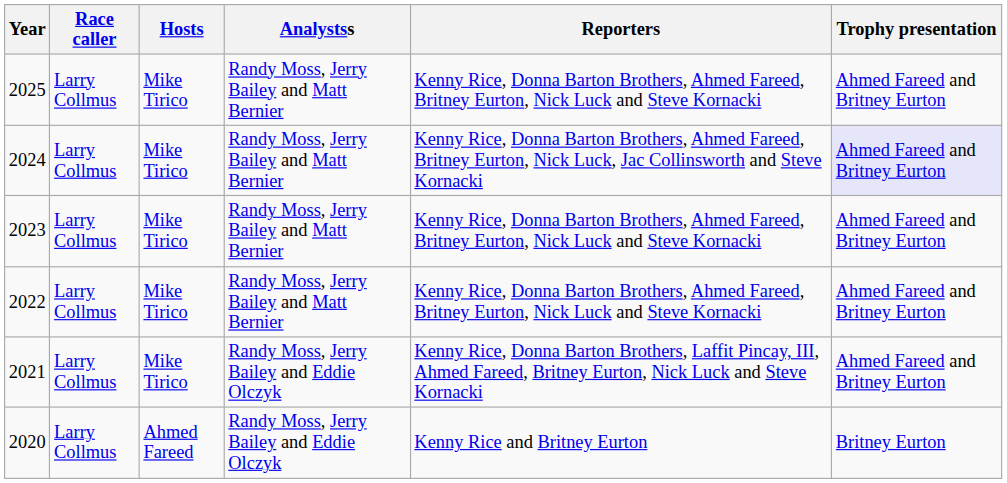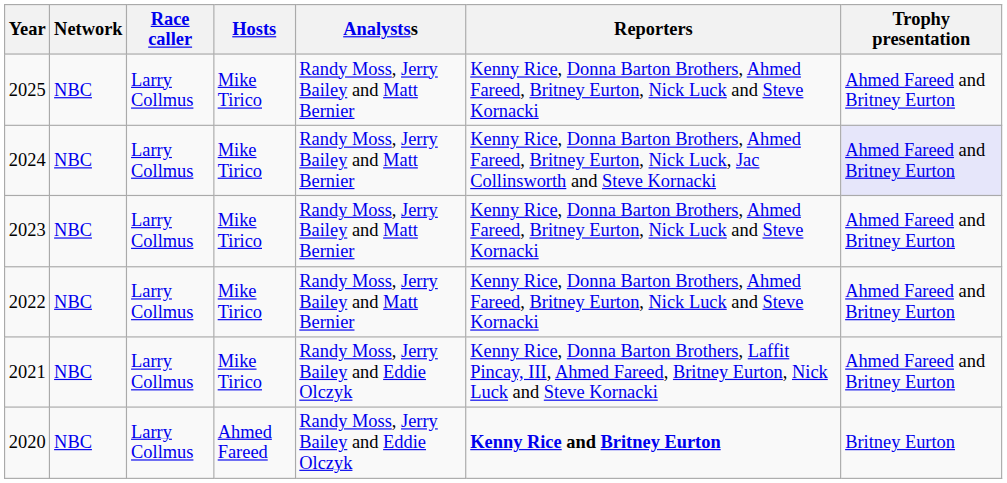 <table class="wikitable">
 <tr>
 <th>Year</th>
+<th>Network</th>
 <th><a href='#'>Race caller</a></th>
 <th><a href='#'>Hosts</a></th>
 <th><a href='#'>Analysts</a>s</th>
 <th>Reporters</th>
 <th>Trophy presentation</th>
 </tr>
 <tr>
 <td>2025</td>
+<td><a href='#'>NBC</a></td>
 <td><a href='#'>Larry Collmus</a></td>
 <td><a href='#'>Mike Tirico</a></td>
 <td><a href='#'>Randy Moss</a>, <a href='#'>Jerry Bailey</a> and <a href='#'>Matt Bernier</a></td>
 <td><a href='#'>Kenny Rice</a>, <a href='#'>Donna Barton Brothers</a>, <a href='#'>Ahmed Fareed</a>, <a href='#'>Britney Eurton</a>, <a href='#'>Nick Luck</a> and <a href='#'>Steve Kornacki</a></td>
 <td><a href='#'>Ahmed Fareed</a> and <a href='#'>Britney Eurton</a></td>
 </tr>
 <tr>
 <td>2024</td>
+<td><a href='#'>NBC</a></td>
 <td><a href='#'>Larry Collmus</a></td>
 <td><a href='#'>Mike Tirico</a></td>
 <td><a href='#'>Randy Moss</a>, <a href='#'>Jerry Bailey</a> and <a href='#'>Matt Bernier</a></td>
 <td><a href='#'>Kenny Rice</a>, <a href='#'>Donna Barton Brothers</a>, <a href='#'>Ahmed Fareed</a>, <a href='#'>Britney Eurton</a>, <a href='#'>Nick Luck</a>, <a href='#'>Jac Collinsworth</a> and <a href='#'>Steve Kornacki</a></td>
 <td style="background: lavender;"><a href='#'>Ahmed Fareed</a> and <a href='#'>Britney Eurton</a></td>
 </tr>
 <tr>
 <td>2023</td>
+<td><a href='#'>NBC</a></td>
 <td><a href='#'>Larry Collmus</a></td>
 <td><a href='#'>Mike Tirico</a></td>
 <td><a href='#'>Randy Moss</a>, <a href='#'>Jerry Bailey</a> and <a href='#'>Matt Bernier</a></td>
 <td><a href='#'>Kenny Rice</a>, <a href='#'>Donna Barton Brothers</a>, <a href='#'>Ahmed Fareed</a>, <a href='#'>Britney Eurton</a>, <a href='#'>Nick Luck</a> and <a href='#'>Steve Kornacki</a></td>
 <td><a href='#'>Ahmed Fareed</a> and <a href='#'>Britney Eurton</a></td>
 </tr>
 <tr>
 <td>2022</td>
+<td><a href='#'>NBC</a></td>
 <td><a href='#'>Larry Collmus</a></td>
 <td><a href='#'>Mike Tirico</a></td>
 <td><a href='#'>Randy Moss</a>, <a href='#'>Jerry Bailey</a> and <a href='#'>Matt Bernier</a></td>
 <td><a href='#'>Kenny Rice</a>, <a href='#'>Donna Barton Brothers</a>, <a href='#'>Ahmed Fareed</a>, <a href='#'>Britney Eurton</a>, <a href='#'>Nick Luck</a> and <a href='#'>Steve Kornacki</a></td>
 <td><a href='#'>Ahmed Fareed</a> and <a href='#'>Britney Eurton</a></td>
 </tr>
 <tr>
 <td>2021</td>
+<td><a href='#'>NBC</a></td>
 <td><a href='#'>Larry Collmus</a></td>
 <td><a href='#'>Mike Tirico</a></td>
 <td><a href='#'>Randy Moss</a>, <a href='#'>Jerry Bailey</a> and <a href='#'>Eddie Olczyk</a></td>
 <td><a href='#'>Kenny Rice</a>, <a href='#'>Donna Barton Brothers</a>, <a href='#'>Laffit Pincay, III</a>, <a href='#'>Ahmed Fareed</a>, <a href='#'>Britney Eurton</a>, <a href='#'>Nick Luck</a> and <a href='#'>Steve Kornacki</a></td>
 <td><a href='#'>Ahmed Fareed</a> and <a href='#'>Britney Eurton</a></td>
 </tr>
 <tr>
 <td>2020</td>
+<td><a href='#'>NBC</a></td>
 <td><a href='#'>Larry Collmus</a></td>
 <td><a href='#'>Ahmed Fareed</a></td>
 <td><a href='#'>Randy Moss</a>, <a href='#'>Jerry Bailey</a> and <a href='#'>Eddie Olczyk</a></td>
-<td><a href='#'>Kenny Rice</a> and <a href='#'>Britney Eurton</a></td>
+<td><strong><a href='#'>Kenny Rice</a> and <a href='#'>Britney Eurton</a></strong></td>
 <td><a href='#'>Britney Eurton</a></td>
 </tr>
 </table>
